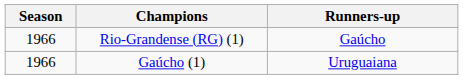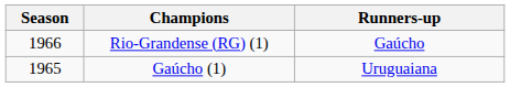 <table class="wikitable" style="text-align:center; margin-left:1em;">
 <tr>
 <th style="width:70px">Season</th>
 <th style="width:200px">Champions</th>
 <th style="width:200px">Runners-up</th>
 </tr>
 <tr>
 <td>1966</td>
 <td><a href='#'>Rio-Grandense (RG)</a> (1)</td>
 <td><a href='#'>Gaúcho</a></td>
 </tr>
 <tr>
-<td>1966</td>
+<td>1965</td>
 <td><a href='#'>Gaúcho</a> (1)</td>
 <td><a href='#'>Uruguaiana</a></td>
 </tr>
 </table>
